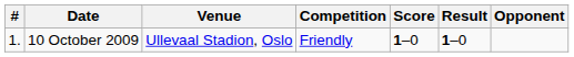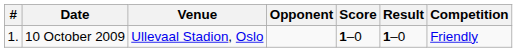 <table class="wikitable">
 <tr>
 <th>#</th>
 <th>Date</th>
 <th>Venue</th>
-<th>Competition</th>
+<th>Opponent</th>
 <th>Score</th>
 <th>Result</th>
-<th>Opponent</th>
+<th>Competition</th>
 </tr>
 <tr>
 <td>1.</td>
 <td>10 October 2009</td>
 <td><a href='#'>Ullevaal Stadion</a>, <a href='#'>Oslo</a></td>
-<td><a href='#'>Friendly</a></td>
+<td></td>
 <td><strong>1</strong>–0</td>
 <td><strong>1</strong>–0</td>
-<td></td>
+<td><a href='#'>Friendly</a></td>
 </tr>
 </table>
